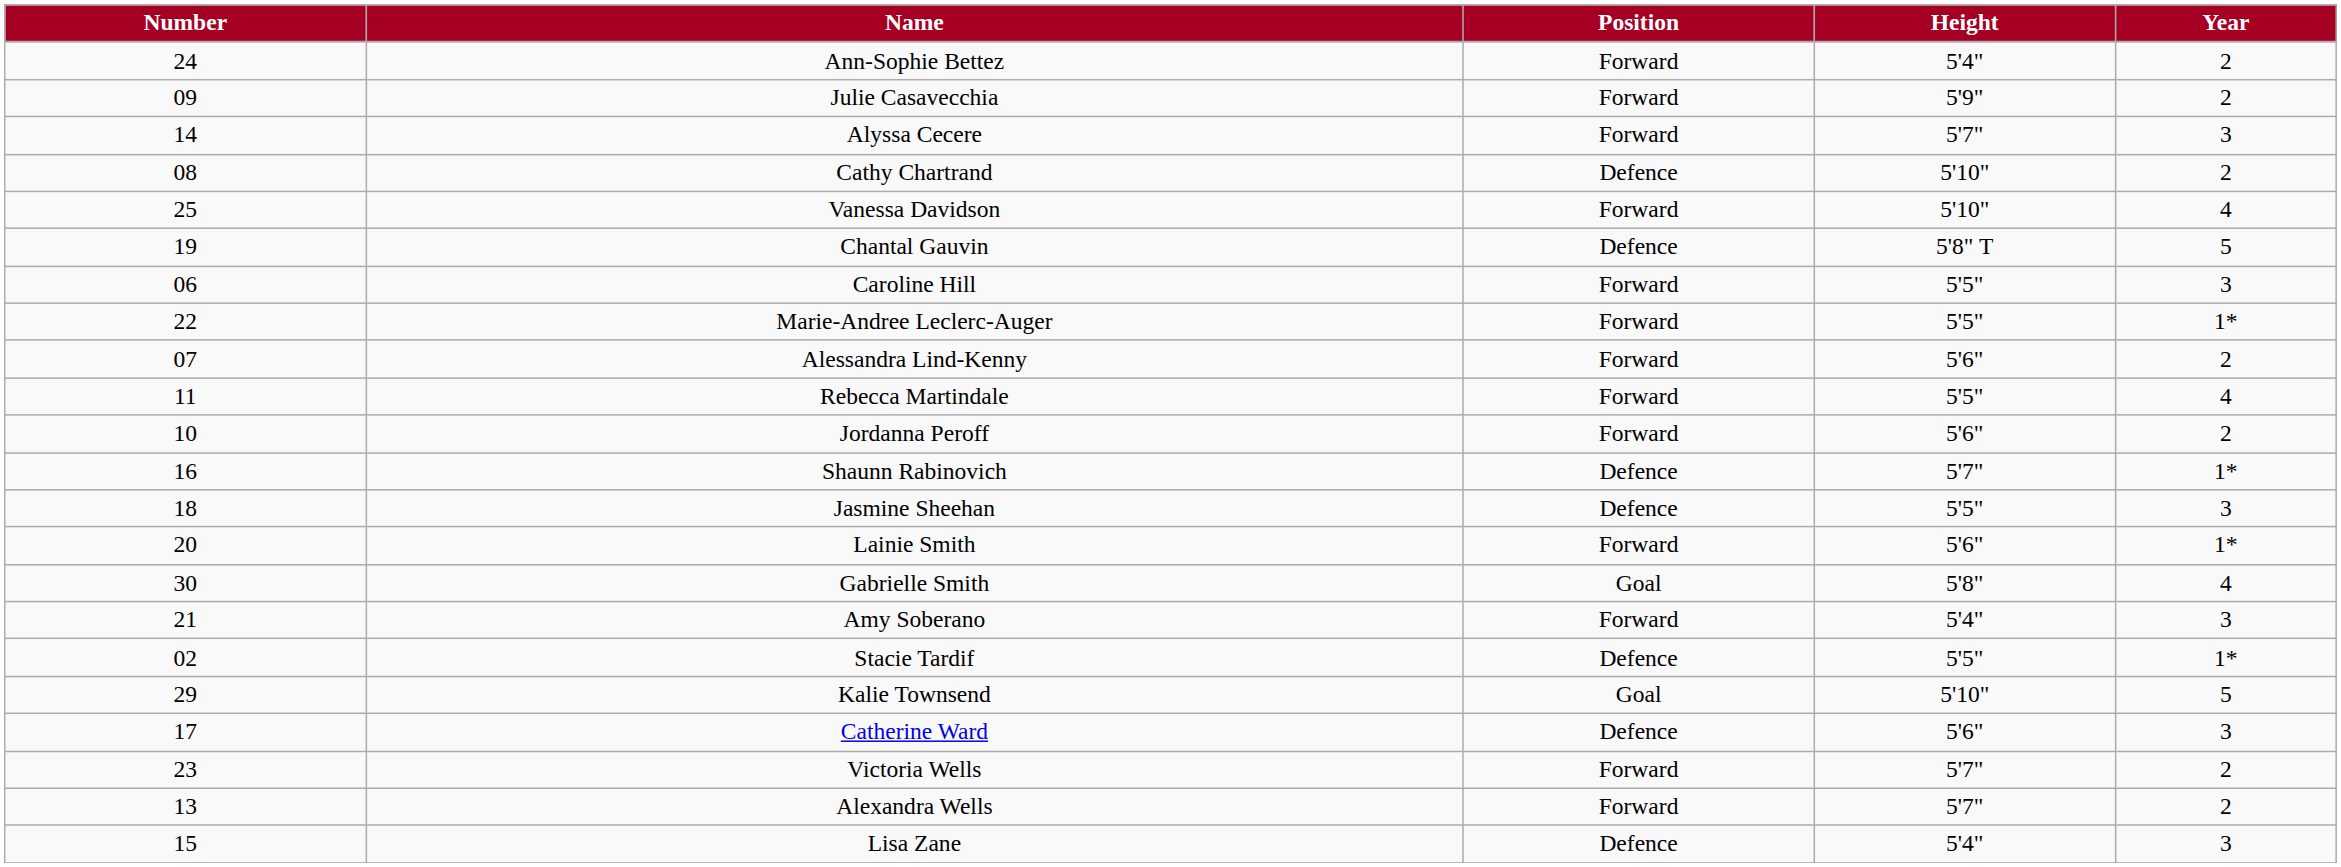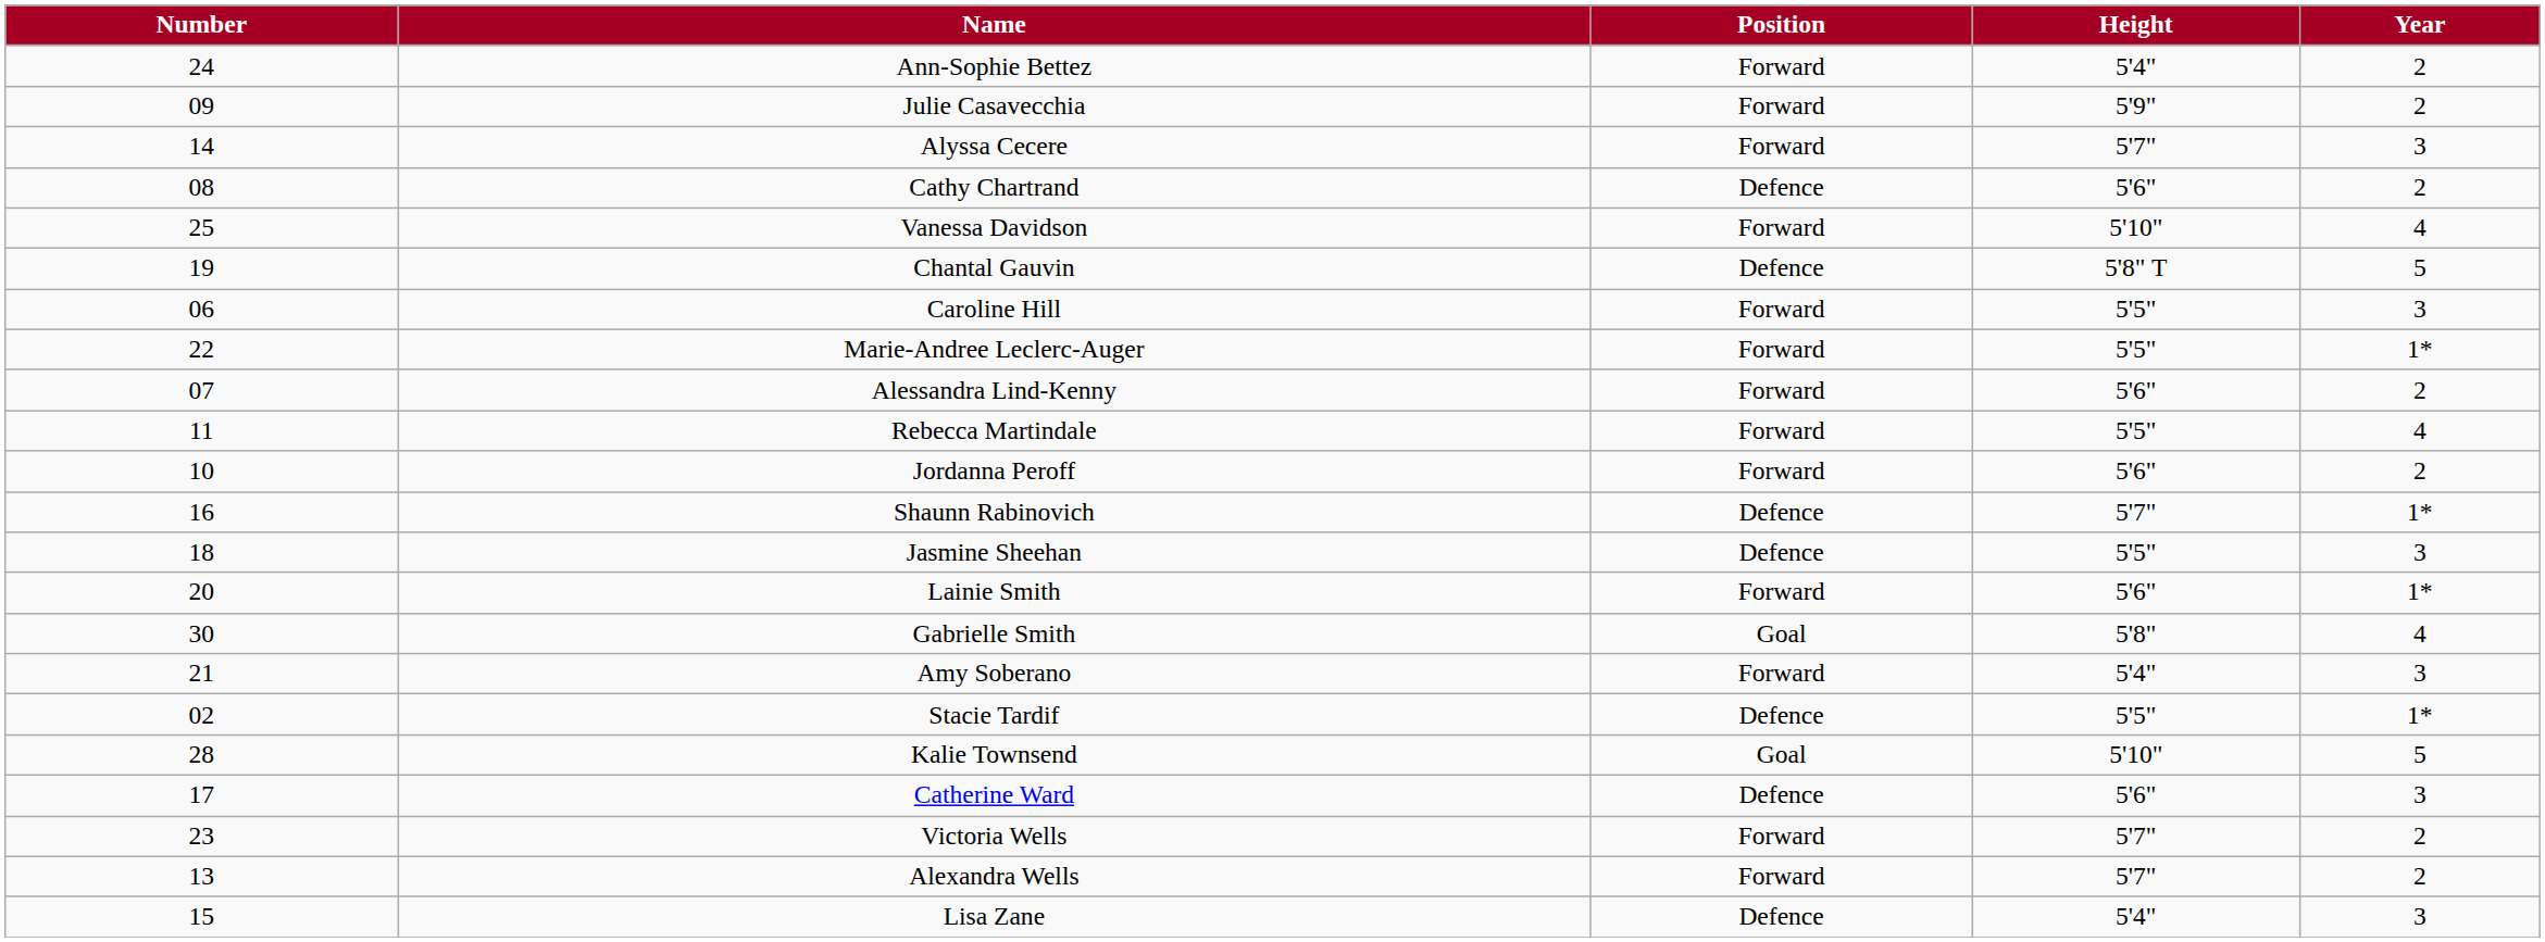 <table class="wikitable" width="80%">
 <tr align="center"  style="background:#A50024;color:white;">
 <td><strong>Number</strong></td>
 <td><strong>Name</strong></td>
 <td><strong>Position</strong></td>
 <td><strong>Height</strong></td>
 <td><strong>Year</strong></td>
 </tr>
 <tr align="center" bgcolor="">
 <td>24</td>
 <td>Ann-Sophie Bettez</td>
 <td>Forward</td>
 <td>5'4"</td>
 <td>2</td>
 </tr>
 <tr align="center" bgcolor="">
 <td>09</td>
 <td>Julie Casavecchia</td>
 <td>Forward</td>
 <td>5'9"</td>
 <td>2</td>
 </tr>
 <tr align="center" bgcolor="">
 <td>14</td>
 <td>Alyssa Cecere</td>
 <td>Forward</td>
 <td>5'7"</td>
 <td>3</td>
 </tr>
 <tr align="center" bgcolor="">
 <td>08</td>
 <td>Cathy Chartrand</td>
 <td>Defence</td>
-<td>5'10"</td>
+<td>5'6"</td>
 <td>2</td>
 </tr>
 <tr align="center" bgcolor="">
 <td>25</td>
 <td>Vanessa Davidson</td>
 <td>Forward</td>
 <td>5'10"</td>
 <td>4</td>
 </tr>
 <tr align="center" bgcolor="">
 <td>19</td>
 <td>Chantal Gauvin</td>
 <td>Defence</td>
 <td>5'8"	T</td>
 <td>5</td>
 </tr>
 <tr align="center" bgcolor="">
 <td>06</td>
 <td>Caroline Hill</td>
 <td>Forward</td>
 <td>5'5"</td>
 <td>3</td>
 </tr>
 <tr align="center" bgcolor="">
 <td>22</td>
 <td>Marie-Andree Leclerc-Auger</td>
 <td>Forward</td>
 <td>5'5"</td>
 <td>1*</td>
 </tr>
 <tr align="center" bgcolor="">
 <td>07</td>
 <td>Alessandra Lind-Kenny</td>
 <td>Forward</td>
 <td>5'6"</td>
 <td>2</td>
 </tr>
 <tr align="center" bgcolor="">
 <td>11</td>
 <td>Rebecca Martindale</td>
 <td>Forward</td>
 <td>5'5"</td>
 <td>4</td>
 </tr>
 <tr align="center" bgcolor="">
 <td>10</td>
 <td>Jordanna Peroff</td>
 <td>Forward</td>
 <td>5'6"</td>
 <td>2</td>
 </tr>
 <tr align="center" bgcolor="">
 <td>16</td>
 <td>Shaunn Rabinovich</td>
 <td>Defence</td>
 <td>5'7"</td>
 <td>1*</td>
 </tr>
 <tr align="center" bgcolor="">
 <td>18</td>
 <td>Jasmine Sheehan</td>
 <td>Defence</td>
 <td>5'5"</td>
 <td>3</td>
 </tr>
 <tr align="center" bgcolor="">
 <td>20</td>
 <td>Lainie Smith</td>
 <td>Forward</td>
 <td>5'6"</td>
 <td>1*</td>
 </tr>
 <tr align="center" bgcolor="">
 <td>30</td>
 <td>Gabrielle Smith</td>
 <td>Goal</td>
 <td>5'8"</td>
 <td>4</td>
 </tr>
 <tr align="center" bgcolor="">
 <td>21</td>
 <td>Amy Soberano</td>
 <td>Forward</td>
 <td>5'4"</td>
 <td>3</td>
 </tr>
 <tr align="center" bgcolor="">
 <td>02</td>
 <td>Stacie Tardif</td>
 <td>Defence</td>
 <td>5'5"</td>
 <td>1*</td>
 </tr>
 <tr align="center" bgcolor="">
-<td>29</td>
+<td>28</td>
 <td>Kalie Townsend</td>
 <td>Goal</td>
 <td>5'10"</td>
 <td>5</td>
 </tr>
 <tr align="center" bgcolor="">
 <td>17</td>
 <td><a href='#'>Catherine Ward</a></td>
 <td>Defence</td>
 <td>5'6"</td>
 <td>3</td>
 </tr>
 <tr align="center" bgcolor="">
 <td>23</td>
 <td>Victoria Wells</td>
 <td>Forward</td>
 <td>5'7"</td>
 <td>2</td>
 </tr>
 <tr align="center" bgcolor="">
 <td>13</td>
 <td>Alexandra Wells</td>
 <td>Forward</td>
 <td>5'7"</td>
 <td>2</td>
 </tr>
 <tr align="center" bgcolor="">
 <td>15</td>
 <td>Lisa Zane</td>
 <td>Defence</td>
 <td>5'4"</td>
 <td>3</td>
 </tr>
 <tr align="center" bgcolor="">
 </tr>
 </table>
